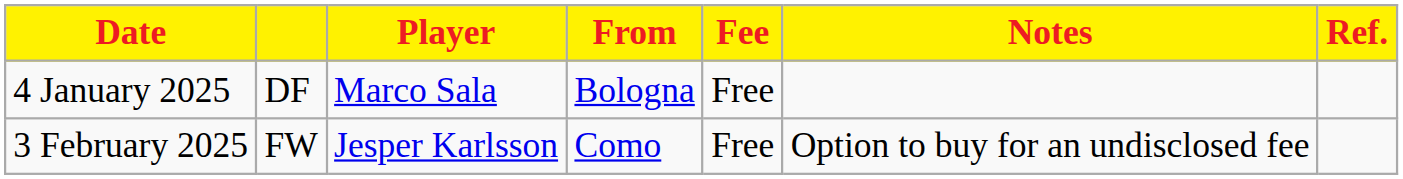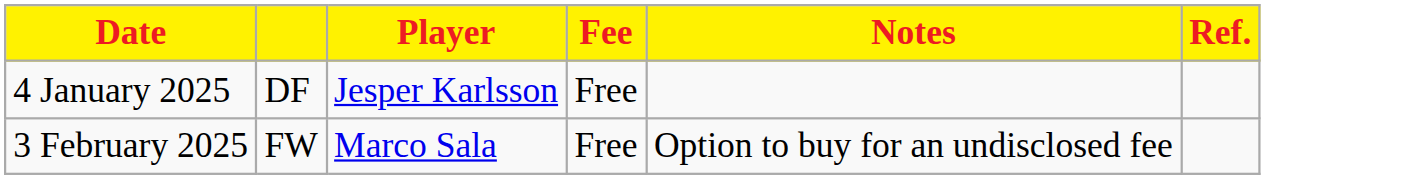 <table class="wikitable">
 <tr>
 <th style="background:#fff200; color:#ed1b23; text-align:center;">Date</th>
 <th style="background:#fff200; color:#ed1b23; text-align:center;"></th>
 <th style="background:#fff200; color:#ed1b23; text-align:center;">Player</th>
-<th style="background:#fff200; color:#ed1b23; text-align:center;">From</th>
 <th style="background:#fff200; color:#ed1b23; text-align:center;">Fee</th>
 <th style="background:#fff200; color:#ed1b23; text-align:center;">Notes</th>
 <th style="background:#fff200; color:#ed1b23; text-align:center;">Ref.</th>
 </tr>
 <tr>
 <td>4 January 2025</td>
 <td>DF</td>
-<td> <a href='#'>Marco Sala</a></td>
-<td> <a href='#'>Bologna</a></td>
+<td> <a href='#'>Jesper Karlsson</a></td>
 <td>Free</td>
 <td></td>
 <td></td>
 </tr>
 <tr>
 <td>3 February 2025</td>
 <td>FW</td>
-<td> <a href='#'>Jesper Karlsson</a></td>
-<td> <a href='#'>Como</a></td>
+<td> <a href='#'>Marco Sala</a></td>
 <td>Free</td>
 <td>Option to buy for an undisclosed fee</td>
 <td></td>
 </tr>
 </table>
